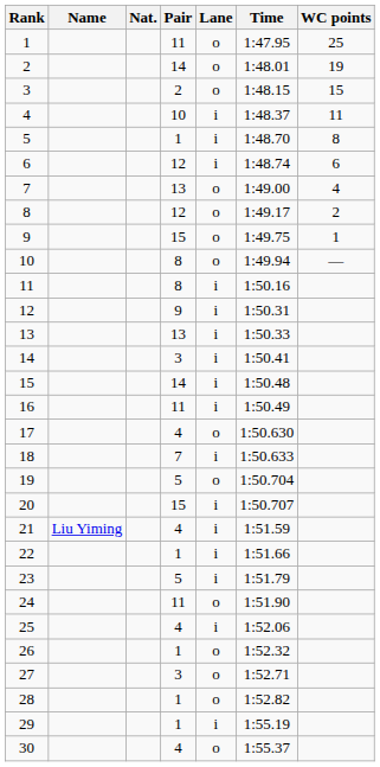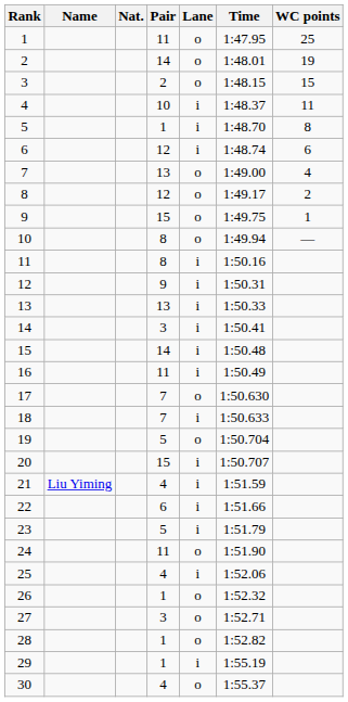 <table class="wikitable sortable" style="text-align:center">
 <tr>
 <th>Rank</th>
 <th>Name</th>
 <th>Nat.</th>
 <th>Pair</th>
 <th>Lane</th>
 <th>Time</th>
 <th>WC points</th>
 </tr>
 <tr>
 <td>1</td>
 <td align=left></td>
 <td></td>
 <td>11</td>
 <td>o</td>
 <td>1:47.95</td>
 <td>25</td>
 </tr>
 <tr>
 <td>2</td>
 <td align=left></td>
 <td></td>
 <td>14</td>
 <td>o</td>
 <td>1:48.01</td>
 <td>19</td>
 </tr>
 <tr>
 <td>3</td>
 <td align=left></td>
 <td></td>
 <td>2</td>
 <td>o</td>
 <td>1:48.15</td>
 <td>15</td>
 </tr>
 <tr>
 <td>4</td>
 <td align=left></td>
 <td></td>
 <td>10</td>
 <td>i</td>
 <td>1:48.37</td>
 <td>11</td>
 </tr>
 <tr>
 <td>5</td>
 <td align=left></td>
 <td></td>
 <td>1</td>
 <td>i</td>
 <td>1:48.70</td>
 <td>8</td>
 </tr>
 <tr>
 <td>6</td>
 <td align=left></td>
 <td></td>
 <td>12</td>
 <td>i</td>
 <td>1:48.74</td>
 <td>6</td>
 </tr>
 <tr>
 <td>7</td>
 <td align=left></td>
 <td></td>
 <td>13</td>
 <td>o</td>
 <td>1:49.00</td>
 <td>4</td>
 </tr>
 <tr>
 <td>8</td>
 <td align=left></td>
 <td></td>
 <td>12</td>
 <td>o</td>
 <td>1:49.17</td>
 <td>2</td>
 </tr>
 <tr>
 <td>9</td>
 <td align=left></td>
 <td></td>
 <td>15</td>
 <td>o</td>
 <td>1:49.75</td>
 <td>1</td>
 </tr>
 <tr>
 <td>10</td>
 <td align=left></td>
 <td></td>
 <td>8</td>
 <td>o</td>
 <td>1:49.94</td>
 <td>—</td>
 </tr>
 <tr>
 <td>11</td>
 <td align=left></td>
 <td></td>
 <td>8</td>
 <td>i</td>
 <td>1:50.16</td>
 <td></td>
 </tr>
 <tr>
 <td>12</td>
 <td align=left></td>
 <td></td>
 <td>9</td>
 <td>i</td>
 <td>1:50.31</td>
 <td></td>
 </tr>
 <tr>
 <td>13</td>
 <td align=left></td>
 <td></td>
 <td>13</td>
 <td>i</td>
 <td>1:50.33</td>
 <td></td>
 </tr>
 <tr>
 <td>14</td>
 <td align=left></td>
 <td></td>
 <td>3</td>
 <td>i</td>
 <td>1:50.41</td>
 <td></td>
 </tr>
 <tr>
 <td>15</td>
 <td align=left></td>
 <td></td>
 <td>14</td>
 <td>i</td>
 <td>1:50.48</td>
 <td></td>
 </tr>
 <tr>
 <td>16</td>
 <td align=left></td>
 <td></td>
 <td>11</td>
 <td>i</td>
 <td>1:50.49</td>
 <td></td>
 </tr>
 <tr>
 <td>17</td>
 <td align=left></td>
 <td></td>
-<td>4</td>
+<td>7</td>
 <td>o</td>
 <td>1:50.630</td>
 <td></td>
 </tr>
 <tr>
 <td>18</td>
 <td align=left></td>
 <td></td>
 <td>7</td>
 <td>i</td>
 <td>1:50.633</td>
 <td></td>
 </tr>
 <tr>
 <td>19</td>
 <td align=left></td>
 <td></td>
 <td>5</td>
 <td>o</td>
 <td>1:50.704</td>
 <td></td>
 </tr>
 <tr>
 <td>20</td>
 <td align=left></td>
 <td></td>
 <td>15</td>
 <td>i</td>
 <td>1:50.707</td>
 <td></td>
 </tr>
 <tr>
 <td>21</td>
 <td align=left><a href='#'>Liu Yiming</a></td>
 <td></td>
 <td>4</td>
 <td>i</td>
 <td>1:51.59</td>
 <td></td>
 </tr>
 <tr>
 <td>22</td>
 <td align=left></td>
 <td></td>
-<td>1</td>
+<td>6</td>
 <td>i</td>
 <td>1:51.66</td>
 <td></td>
 </tr>
 <tr>
 <td>23</td>
 <td align=left></td>
 <td></td>
 <td>5</td>
 <td>i</td>
 <td>1:51.79</td>
 <td></td>
 </tr>
 <tr>
 <td>24</td>
 <td align=left></td>
 <td></td>
 <td>11</td>
 <td>o</td>
 <td>1:51.90</td>
 <td></td>
 </tr>
 <tr>
 <td>25</td>
 <td align=left></td>
 <td></td>
 <td>4</td>
 <td>i</td>
 <td>1:52.06</td>
 <td></td>
 </tr>
 <tr>
 <td>26</td>
 <td align=left></td>
 <td></td>
 <td>1</td>
 <td>o</td>
 <td>1:52.32</td>
 <td></td>
 </tr>
 <tr>
 <td>27</td>
 <td align=left></td>
 <td></td>
 <td>3</td>
 <td>o</td>
 <td>1:52.71</td>
 <td></td>
 </tr>
 <tr>
 <td>28</td>
 <td align=left></td>
 <td></td>
 <td>1</td>
 <td>o</td>
 <td>1:52.82</td>
 <td></td>
 </tr>
 <tr>
 <td>29</td>
 <td align=left></td>
 <td></td>
 <td>1</td>
 <td>i</td>
 <td>1:55.19</td>
 <td></td>
 </tr>
 <tr>
 <td>30</td>
 <td align=left></td>
 <td></td>
 <td>4</td>
 <td>o</td>
 <td>1:55.37</td>
 <td></td>
 </tr>
 </table>
